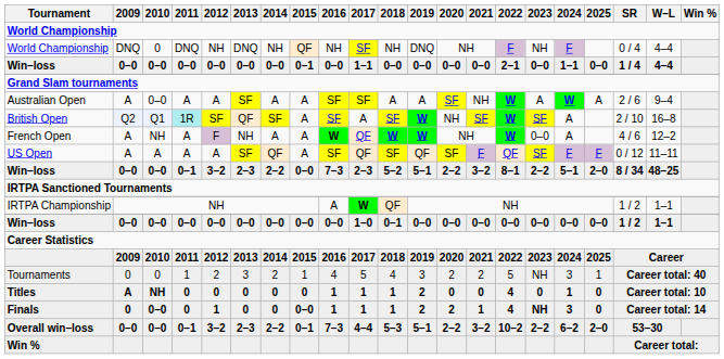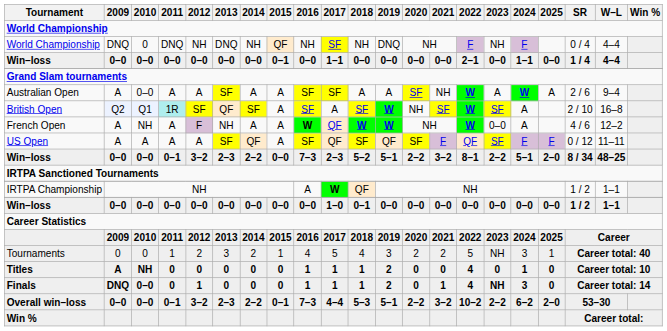 <table class="wikitable nowrap" style=text-align:center;font-size:94%>
 <tr>
 <th>Tournament</th>
 <th>2009</th>
 <th>2010</th>
 <th>2011</th>
 <th>2012</th>
 <th>2013</th>
 <th>2014</th>
 <th>2015</th>
 <th>2016</th>
 <th>2017</th>
 <th>2018</th>
 <th>2019</th>
 <th>2020</th>
 <th>2021</th>
 <th>2022</th>
 <th>2023</th>
 <th>2024</th>
 <th>2025</th>
 <th>SR</th>
 <th>W–L</th>
 <th>Win %</th>
 </tr>
 <tr>
 <td colspan="21" style="text-align:left"><strong><a href='#'>World Championship</a></strong></td>
 </tr>
 <tr>
 <td align=left><a href='#'>World Championship</a></td>
 <td>DNQ</td>
 <td>0</td>
 <td>DNQ</td>
 <td>NH</td>
 <td>DNQ</td>
 <td>NH</td>
 <td bgcolor=ffebcd>QF</td>
 <td>NH</td>
 <td style="background:yellow;"><a href='#'>SF</a></td>
 <td>NH</td>
 <td>DNQ</td>
 <td colspan=2>NH</td>
 <td style="background:thistle;"><a href='#'>F</a></td>
 <td>NH</td>
 <td style="background:thistle;"><a href='#'>F</a></td>
 <td></td>
 <td>0 / 4</td>
 <td>4–4</td>
 <td bgcolor=efefef></td>
 </tr>
 <tr style=font-weight:bold;background:#efefef>
 <td style=text-align:left>Win–loss</td>
 <td>0–0</td>
 <td>0–0</td>
 <td>0–0</td>
 <td>0–0</td>
 <td>0–0</td>
 <td>0–0</td>
 <td>0–1</td>
 <td>0–0</td>
 <td>1–1</td>
 <td>0–0</td>
 <td>0–0</td>
 <td>0–0</td>
 <td>0–0</td>
 <td>2–1</td>
 <td>0–0</td>
 <td>1–1</td>
 <td>0–0</td>
 <td>1 / 4</td>
 <td>4–4</td>
 <td bgcolor=efefef></td>
 </tr>
 <tr style=font-weight:bold;background:#efefef>
 </tr>
 <tr>
 <td colspan="21" style="text-align:left"><strong><a href='#'>Grand Slam tournaments</a></strong></td>
 </tr>
 <tr>
 <td align=left>Australian Open</td>
 <td>A</td>
 <td>0–0</td>
 <td>A</td>
 <td>A</td>
 <td style="background:yellow;">SF</td>
 <td>A</td>
 <td>A</td>
 <td style="background:yellow;">SF</td>
 <td style="background:yellow;">SF</td>
 <td>A</td>
 <td>A</td>
 <td style="background:yellow;"><a href='#'>SF</a></td>
 <td>NH</td>
 <td bgcolor=lime><a href='#'><strong>W</strong></a></td>
 <td>A</td>
 <td bgcolor=lime><a href='#'><strong>W</strong></a></td>
 <td>A</td>
 <td>2 / 6</td>
 <td>9–4</td>
 <td bgcolor=efefef></td>
 </tr>
 <tr>
 <td align=left><a href='#'>British Open</a></td>
 <td bgcolor=ecf2ff>Q2</td>
 <td bgcolor=ecf2ff>Q1</td>
 <td bgcolor=afeeee>1R</td>
 <td style="background:yellow;">SF</td>
 <td bgcolor=ffebcd>QF</td>
 <td style="background:yellow;">SF</td>
 <td>A</td>
 <td style="background:yellow;"><a href='#'>SF</a></td>
 <td>A</td>
 <td style="background:yellow;"><a href='#'>SF</a></td>
 <td bgcolor=lime><a href='#'><strong>W</strong></a></td>
 <td>NH</td>
 <td style="background:yellow;"><a href='#'>SF</a></td>
 <td bgcolor=lime><a href='#'><strong>W</strong></a></td>
 <td style="background:yellow;"><a href='#'>SF</a></td>
 <td>A</td>
 <td></td>
 <td>2 / 10</td>
 <td>16–8</td>
 <td bgcolor=efefef></td>
 </tr>
 <tr>
 <td align=left>French Open</td>
 <td>A</td>
 <td>NH</td>
 <td>A</td>
 <td style="background:thistle;">F</td>
 <td>NH</td>
 <td>A</td>
 <td>A</td>
 <td bgcolor=lime><strong>W</strong></td>
 <td bgcolor=ffebcd><a href='#'>QF</a></td>
 <td bgcolor=lime><a href='#'><strong>W</strong></a></td>
 <td bgcolor=lime><a href='#'><strong>W</strong></a></td>
 <td colspan=2>NH</td>
 <td bgcolor=lime><a href='#'><strong>W</strong></a></td>
 <td>0–0</td>
 <td>A</td>
 <td></td>
 <td>4 / 6</td>
 <td>12–2</td>
 <td bgcolor=efefef></td>
 </tr>
 <tr>
 <td align=left><a href='#'>US Open</a></td>
 <td>A</td>
 <td>A</td>
 <td>A</td>
 <td>A</td>
 <td style="background:yellow;">SF</td>
 <td bgcolor=ffebcd>QF</td>
 <td>A</td>
 <td style="background:yellow;">SF</td>
 <td bgcolor=ffebcd>QF</td>
 <td style="background:yellow;">SF</td>
 <td bgcolor=ffebcd>QF</td>
 <td style="background:yellow;">SF</td>
 <td style="background:thistle;"><a href='#'>F</a></td>
 <td bgcolor=ffebcd><a href='#'>QF</a></td>
 <td style="background:yellow;"><a href='#'>SF</a></td>
 <td style="background:thistle;"><a href='#'>F</a></td>
 <td style="background:thistle;"><a href='#'>F</a></td>
 <td>0 / 12</td>
 <td>11–11</td>
 <td bgcolor=efefef></td>
 </tr>
 <tr style=font-weight:bold;background:#efefef>
 <td style=text-align:left>Win–loss</td>
 <td>0–0</td>
 <td>0–0</td>
 <td>0–1</td>
 <td>3–2</td>
 <td>2–3</td>
 <td>2–2</td>
 <td>0–0</td>
 <td>7–3</td>
 <td>2–3</td>
 <td>5–2</td>
 <td>5–1</td>
 <td>2–2</td>
 <td>3–2</td>
 <td>8–1</td>
 <td>2–2</td>
 <td>5–1</td>
 <td>2–0</td>
 <td>8 / 34</td>
 <td>48–25</td>
 <td bgcolor=efefef></td>
 </tr>
 <tr>
 <td colspan="21" style="text-align:left"><strong>IRTPA Sanctioned Tournaments</strong></td>
 </tr>
 <tr>
 </tr>
 <tr>
 </tr>
 <tr>
 <td align=left>IRTPA Championship</td>
 <td colspan=7>NH</td>
 <td>A</td>
 <td bgcolor=lime><strong>W</strong></td>
 <td bgcolor=ffebcd>QF</td>
 <td colspan=7>NH</td>
 <td>1 / 2</td>
 <td>1–1</td>
 <td bgcolor=efefef></td>
 </tr>
 <tr>
 </tr>
 <tr style=font-weight:bold;background:#efefef>
 <td style=text-align:left>Win–loss</td>
 <td>0–0</td>
 <td>0–0</td>
 <td>0–0</td>
 <td>0–0</td>
 <td>0–0</td>
 <td>0–0</td>
 <td>0–0</td>
 <td>0–0</td>
 <td>1–0</td>
 <td>0–1</td>
 <td>0–0</td>
 <td>0–0</td>
 <td>0–0</td>
 <td>0–0</td>
 <td>0–0</td>
 <td>0–0</td>
 <td>0–0</td>
 <td>1 / 2</td>
 <td>1–1</td>
 <td bgcolor=efefef></td>
 </tr>
 <tr>
 <td colspan="21" style="text-align:left"><strong>Career Statistics</strong></td>
 </tr>
 <tr style="font-weight:bold;background:#EFEFEF;">
 <td></td>
 <td>2009</td>
 <td>2010</td>
 <td>2011</td>
 <td>2012</td>
 <td>2013</td>
 <td>2014</td>
 <td>2015</td>
 <td>2016</td>
 <td>2017</td>
 <td>2018</td>
 <td>2019</td>
 <td>2020</td>
 <td>2021</td>
 <td>2022</td>
 <td>2023</td>
 <td>2024</td>
 <td>2025</td>
 <td colspan=3>Career</td>
 </tr>
 <tr style="background:#EFEFEF">
 <td align=left>Tournaments</td>
 <td>0</td>
 <td>0</td>
 <td>1</td>
 <td>2</td>
 <td>3</td>
 <td>2</td>
 <td>1</td>
 <td>4</td>
 <td>5</td>
 <td>4</td>
 <td>3</td>
 <td>2</td>
 <td>2</td>
 <td>5</td>
 <td>NH</td>
 <td>3</td>
 <td>1</td>
 <td colspan="3"><strong>Career total: 40</strong></td>
 </tr>
 <tr style=font-weight:bold;background:#efefef>
 <td style=text-align:left>Titles</td>
 <td>A</td>
 <td>NH</td>
 <td>0</td>
 <td>0</td>
 <td>0</td>
 <td>0</td>
 <td>0</td>
 <td>1</td>
 <td>1</td>
 <td>1</td>
 <td>2</td>
 <td>0</td>
 <td>0</td>
 <td>4</td>
 <td>0</td>
 <td>1</td>
 <td>0</td>
 <td colspan="3"><strong>Career total: 10</strong></td>
 </tr>
 <tr style=font-weight:bold;background:#efefef>
 <td style=text-align:left>Finals</td>
-<td>0</td>
+<td>DNQ</td>
 <td>0–0</td>
 <td>0</td>
 <td>1</td>
 <td>0</td>
 <td>0</td>
-<td>0–0</td>
+<td>0</td>
 <td>1</td>
 <td>1</td>
 <td>1</td>
 <td>2</td>
-<td>2</td>
+<td>0</td>
 <td>1</td>
 <td>4</td>
 <td>NH</td>
 <td>3</td>
 <td>0</td>
 <td colspan="3"><strong>Career total: 14</strong></td>
 </tr>
 <tr style=font-weight:bold;background:#efefef>
 <td style=text-align:left>Overall win–loss</td>
 <td>0–0</td>
 <td>0–0</td>
 <td>0–1</td>
 <td>3–2</td>
 <td>2–3</td>
 <td>2–2</td>
 <td>0–1</td>
 <td>7–3</td>
 <td>4–4</td>
 <td>5–3</td>
 <td>5–1</td>
 <td>2–2</td>
 <td>3–2</td>
 <td>10–2</td>
 <td>2–2</td>
 <td>6–2</td>
 <td>2–0</td>
 <td colspan="2">53–30</td>
 <td></td>
 </tr>
 <tr style=font-weight:bold;background:#efefef>
 <td align=left>Win %</td>
 <td></td>
 <td></td>
 <td></td>
 <td></td>
 <td></td>
 <td></td>
 <td></td>
 <td></td>
 <td></td>
 <td></td>
 <td></td>
 <td></td>
 <td></td>
 <td></td>
 <td></td>
 <td></td>
 <td></td>
 <td colspan="3"><strong>Career total: </strong></td>
 </tr>
 </table>
